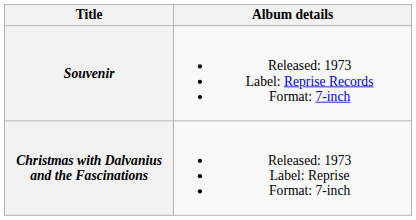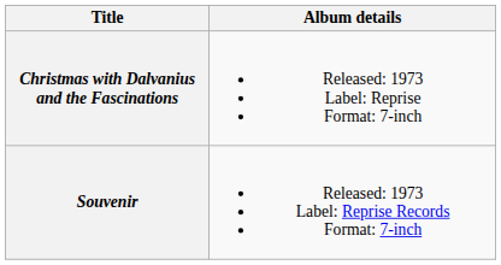 <table class="wikitable plainrowheaders" style="text-align:center;">
 <tr>
 <th scope="col" rowspan="1" style="width:12em;">Title</th>
 <th scope="col" rowspan="1" style="width:17em;">Album details</th>
 </tr>
 <tr>
+<th scope="row"><em>Christmas with Dalvanius and the Fascinations</em><br></th>
+<td><br><ul><li>Released: 1973</li><li>Label: Reprise</li><li>Format: 7-inch</li></ul></td>
+</tr>
+<tr>
 <th scope="row"><em>Souvenir</em><br></th>
 <td><br><ul><li>Released: 1973</li><li>Label: <a href='#'>Reprise Records</a></li><li>Format: <a href='#'>7-inch</a></li></ul></td>
 </tr>
-<tr>
-<th scope="row"><em>Christmas with Dalvanius and the Fascinations</em><br></th>
-<td><br><ul><li>Released: 1973</li><li>Label: Reprise</li><li>Format: 7-inch</li></ul></td>
-</tr>
 </table>
